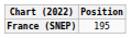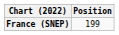 <table class="wikitable plainrowheaders" style="text-align:center">
 <tr>
 <th scope="col">Chart (2022)</th>
 <th scope="col">Position</th>
 </tr>
 <tr>
 <th scope="row">France (SNEP)</th>
-<td>195</td>
+<td>199</td>
 </tr>
 </table>
